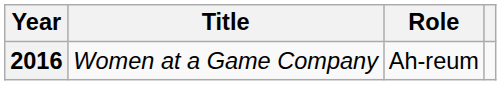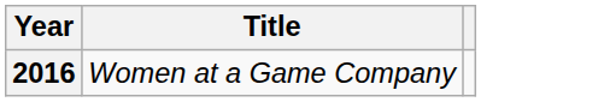 <table class="wikitable plainrowheaders">
 <tr>
 <th scope="col">Year</th>
 <th scope="col">Title</th>
-<th scope="col">Role</th>
 <th scope="col" class="unsortable"></th>
 </tr>
 <tr>
 <th scope="row">2016</th>
 <td><em>Women at a Game Company</em></td>
-<td>Ah-reum</td>
 <td style="text-align:center"></td>
 </tr>
 </table>
